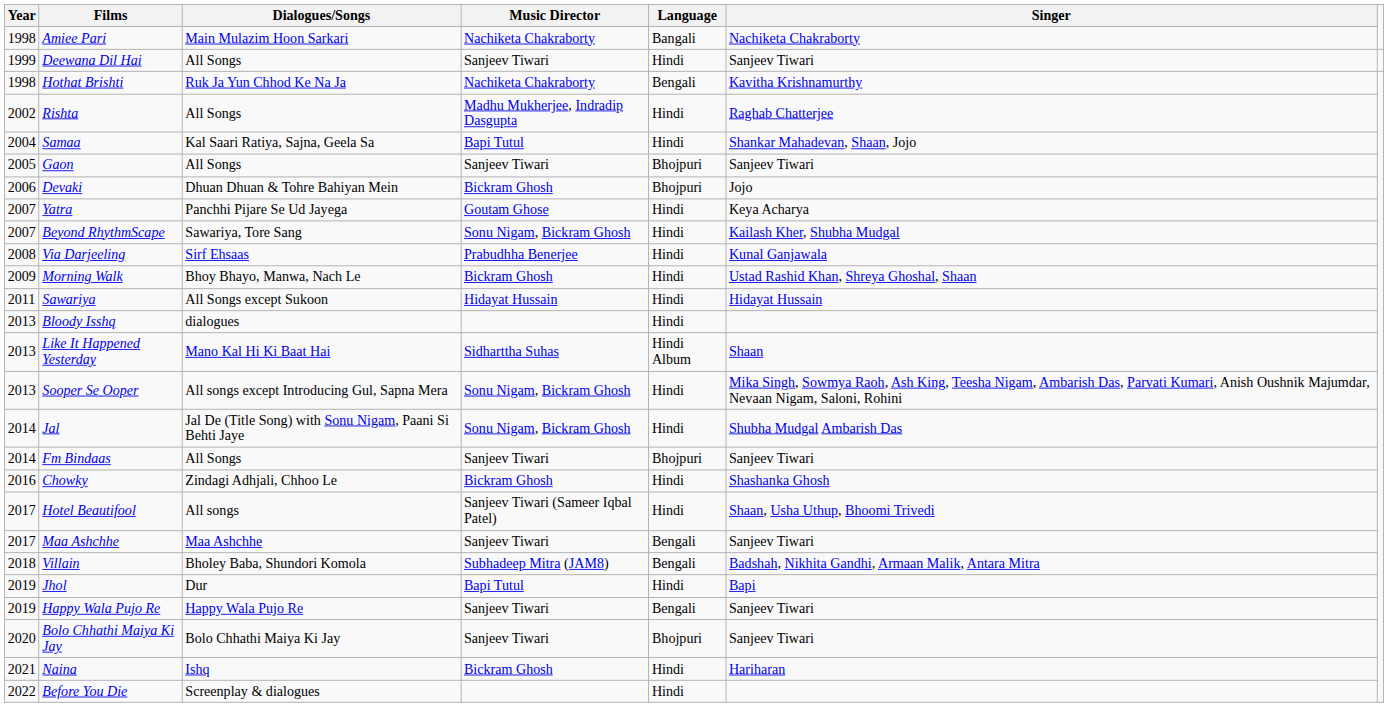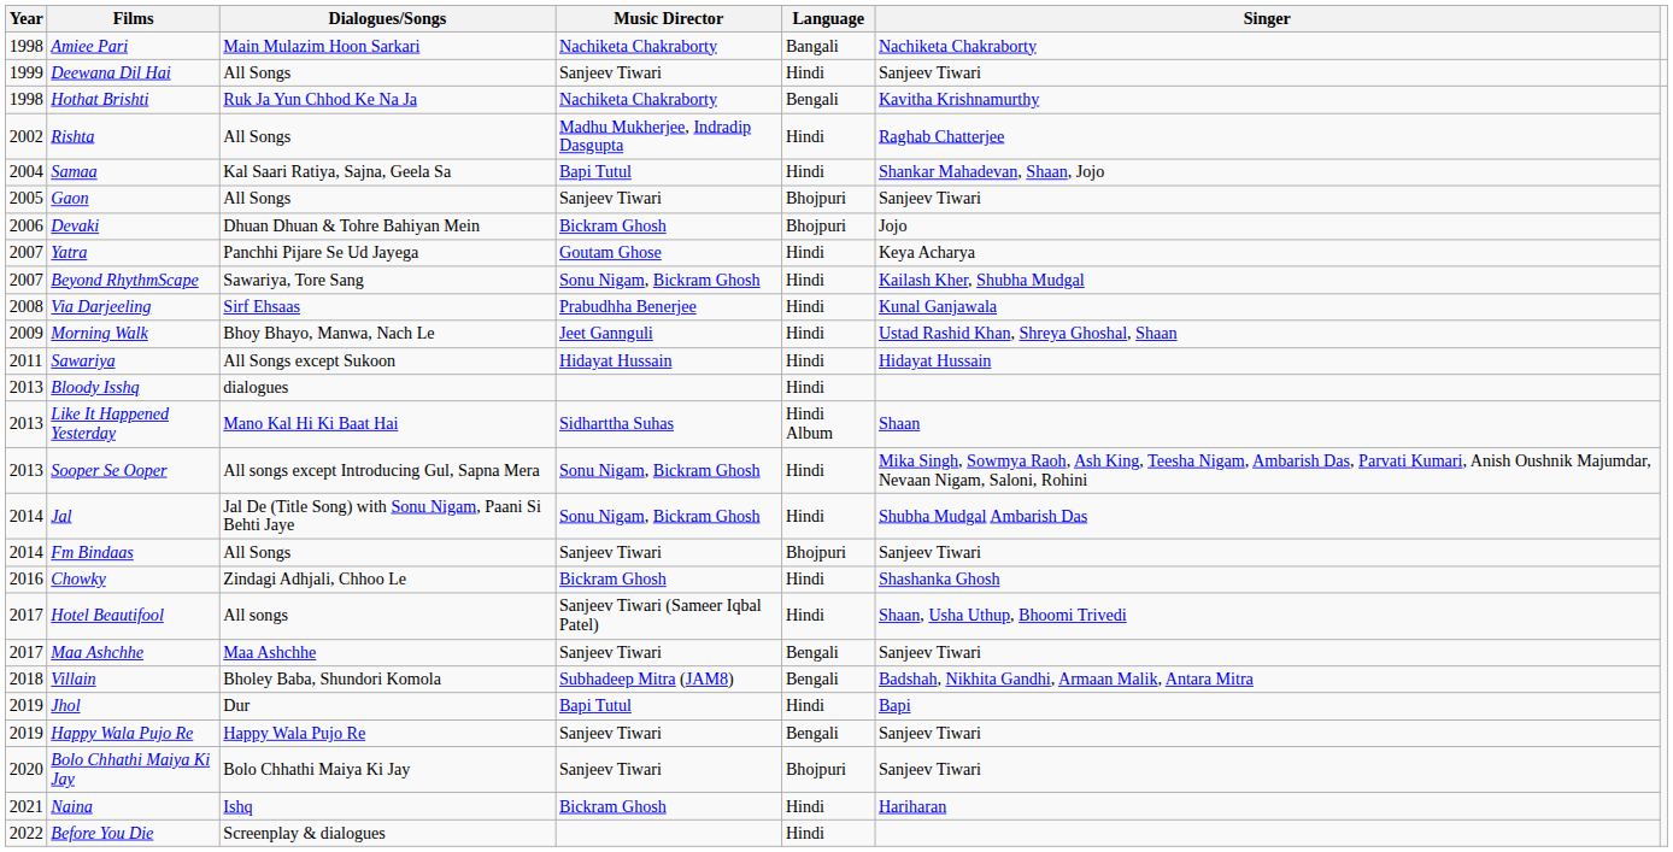 <table class="wikitable sortable">
 <tr>
 <th>Year</th>
 <th>Films</th>
 <th>Dialogues/Songs</th>
 <th>Music Director</th>
 <th>Language</th>
 <th>Singer</th>
 </tr>
 <tr>
 <td>1998</td>
 <td><em><a href='#'>Amiee Pari</a></em></td>
 <td><a href='#'>Main Mulazim Hoon Sarkari</a></td>
 <td><a href='#'>Nachiketa Chakraborty</a></td>
 <td>Bangali</td>
 <td><a href='#'>Nachiketa Chakraborty</a></td>
 </tr>
 <tr>
 <td>1999</td>
 <td><em><a href='#'>Deewana Dil Hai</a></em></td>
 <td>All Songs</td>
 <td>Sanjeev Tiwari</td>
 <td>Hindi</td>
 <td>Sanjeev Tiwari</td>
 <td></td>
 </tr>
 <tr>
 <td>1998</td>
 <td><em><a href='#'>Hothat Brishti</a></em></td>
 <td><a href='#'>Ruk Ja Yun Chhod Ke Na Ja</a></td>
 <td><a href='#'>Nachiketa Chakraborty</a></td>
 <td>Bengali</td>
 <td><a href='#'>Kavitha Krishnamurthy</a></td>
 </tr>
 <tr>
 <td>2002</td>
 <td><em><a href='#'>Rishta</a></em></td>
 <td>All Songs</td>
 <td><a href='#'>Madhu Mukherjee</a>, <a href='#'>Indradip Dasgupta</a></td>
 <td>Hindi</td>
 <td><a href='#'>Raghab Chatterjee</a></td>
 </tr>
 <tr>
 <td>2004</td>
 <td><em><a href='#'>Samaa</a></em></td>
 <td>Kal Saari Ratiya, Sajna, Geela Sa</td>
 <td><a href='#'>Bapi Tutul</a></td>
 <td>Hindi</td>
 <td><a href='#'>Shankar Mahadevan</a>, <a href='#'>Shaan</a>, Jojo</td>
 </tr>
 <tr>
 <td>2005</td>
 <td><em><a href='#'>Gaon</a></em></td>
 <td>All Songs</td>
 <td>Sanjeev Tiwari</td>
 <td>Bhojpuri</td>
 <td>Sanjeev Tiwari</td>
 </tr>
 <tr>
 <td>2006</td>
 <td><em><a href='#'>Devaki</a></em></td>
 <td>Dhuan Dhuan & Tohre Bahiyan Mein</td>
 <td><a href='#'>Bickram Ghosh</a></td>
 <td>Bhojpuri</td>
 <td>Jojo</td>
 </tr>
 <tr>
 <td>2007</td>
 <td><em><a href='#'>Yatra</a></em></td>
 <td>Panchhi Pijare Se Ud Jayega</td>
 <td><a href='#'>Goutam Ghose</a></td>
 <td>Hindi</td>
 <td>Keya Acharya</td>
 </tr>
 <tr>
 <td>2007</td>
 <td><em><a href='#'>Beyond RhythmScape</a></em></td>
 <td>Sawariya, Tore Sang</td>
 <td><a href='#'>Sonu Nigam</a>, <a href='#'>Bickram Ghosh</a></td>
 <td>Hindi</td>
 <td><a href='#'>Kailash Kher</a>, <a href='#'>Shubha Mudgal</a></td>
 </tr>
 <tr>
 <td>2008</td>
 <td><em><a href='#'>Via Darjeeling</a></em></td>
 <td><a href='#'>Sirf Ehsaas</a></td>
 <td><a href='#'>Prabudhha Benerjee</a></td>
 <td>Hindi</td>
 <td><a href='#'>Kunal Ganjawala</a></td>
 </tr>
 <tr>
 <td>2009</td>
 <td><em><a href='#'>Morning Walk</a></em></td>
 <td>Bhoy Bhayo, Manwa, Nach Le</td>
-<td><a href='#'>Bickram Ghosh</a></td>
+<td><a href='#'>Jeet Gannguli</a></td>
 <td>Hindi</td>
 <td><a href='#'>Ustad Rashid Khan</a>, <a href='#'>Shreya Ghoshal</a>, <a href='#'>Shaan</a></td>
 </tr>
 <tr>
 <td>2011</td>
 <td><em><a href='#'>Sawariya</a></em></td>
 <td>All Songs except Sukoon</td>
 <td><a href='#'>Hidayat Hussain</a></td>
 <td>Hindi</td>
 <td><a href='#'>Hidayat Hussain</a></td>
 </tr>
 <tr>
 <td>2013</td>
 <td><em><a href='#'>Bloody Isshq</a></em></td>
 <td>dialogues</td>
 <td></td>
 <td>Hindi</td>
 <td></td>
 </tr>
 <tr>
 <td>2013</td>
 <td><em><a href='#'>Like It Happened Yesterday</a></em></td>
 <td><a href='#'>Mano Kal Hi Ki Baat Hai</a></td>
 <td><a href='#'>Sidharttha Suhas</a></td>
 <td>Hindi Album</td>
 <td><a href='#'>Shaan</a></td>
 </tr>
 <tr>
 <td>2013</td>
 <td><em><a href='#'>Sooper Se Ooper</a></em></td>
 <td>All songs except Introducing Gul, Sapna Mera</td>
 <td><a href='#'>Sonu Nigam</a>, <a href='#'>Bickram Ghosh</a></td>
 <td>Hindi</td>
 <td><a href='#'>Mika Singh</a>, <a href='#'>Sowmya Raoh</a>, <a href='#'>Ash King</a>, <a href='#'>Teesha Nigam</a>, <a href='#'>Ambarish Das</a>, <a href='#'>Parvati Kumari</a>, Anish Oushnik Majumdar, Nevaan Nigam, Saloni, Rohini</td>
 </tr>
 <tr>
 <td>2014</td>
 <td><em><a href='#'>Jal</a></em></td>
 <td>Jal De (Title Song) with <a href='#'>Sonu Nigam</a>, Paani Si Behti Jaye</td>
 <td><a href='#'>Sonu Nigam</a>, <a href='#'>Bickram Ghosh</a></td>
 <td>Hindi</td>
 <td><a href='#'>Shubha Mudgal</a> <a href='#'>Ambarish Das</a></td>
 </tr>
 <tr>
 <td>2014</td>
 <td><em><a href='#'>Fm Bindaas</a></em></td>
 <td>All Songs</td>
 <td>Sanjeev Tiwari</td>
 <td>Bhojpuri</td>
 <td>Sanjeev Tiwari</td>
 </tr>
 <tr>
 <td>2016</td>
 <td><em><a href='#'>Chowky</a></em></td>
 <td>Zindagi Adhjali, Chhoo Le</td>
 <td><a href='#'>Bickram Ghosh</a></td>
 <td>Hindi</td>
 <td><a href='#'>Shashanka Ghosh</a></td>
 </tr>
 <tr>
 <td>2017</td>
 <td><em><a href='#'>Hotel Beautifool</a></em></td>
 <td>All songs</td>
 <td>Sanjeev Tiwari (Sameer Iqbal Patel)</td>
 <td>Hindi</td>
 <td><a href='#'>Shaan</a>, <a href='#'>Usha Uthup</a>, <a href='#'>Bhoomi Trivedi</a></td>
 </tr>
 <tr>
 <td>2017</td>
 <td><em><a href='#'>Maa Ashchhe</a></em></td>
 <td><a href='#'>Maa Ashchhe</a></td>
 <td>Sanjeev Tiwari</td>
 <td>Bengali</td>
 <td>Sanjeev Tiwari</td>
 </tr>
 <tr>
 <td>2018</td>
 <td><em><a href='#'>Villain</a></em></td>
 <td>Bholey Baba, Shundori Komola</td>
 <td><a href='#'>Subhadeep Mitra</a> (<a href='#'>JAM8</a>)</td>
 <td>Bengali</td>
 <td><a href='#'>Badshah</a>, <a href='#'>Nikhita Gandhi</a>, <a href='#'>Armaan Malik</a>, <a href='#'>Antara Mitra</a></td>
 </tr>
 <tr>
 <td>2019</td>
 <td><em><a href='#'>Jhol</a></em></td>
 <td>Dur</td>
 <td><a href='#'>Bapi Tutul</a></td>
 <td>Hindi</td>
 <td><a href='#'>Bapi</a></td>
 </tr>
 <tr>
 <td>2019</td>
 <td><em><a href='#'>Happy Wala Pujo Re</a></em></td>
 <td><a href='#'>Happy Wala Pujo Re</a></td>
 <td>Sanjeev Tiwari</td>
 <td>Bengali</td>
 <td>Sanjeev Tiwari</td>
 </tr>
 <tr>
 <td>2020</td>
 <td><em><a href='#'>Bolo Chhathi Maiya Ki Jay</a></em></td>
 <td>Bolo Chhathi Maiya Ki Jay</td>
 <td>Sanjeev Tiwari</td>
 <td>Bhojpuri</td>
 <td>Sanjeev Tiwari</td>
 </tr>
 <tr>
 <td>2021</td>
 <td><em><a href='#'>Naina</a></em></td>
 <td><a href='#'>Ishq</a></td>
 <td><a href='#'>Bickram Ghosh</a></td>
 <td>Hindi</td>
 <td><a href='#'>Hariharan</a></td>
 </tr>
 <tr>
 <td>2022</td>
 <td><em><a href='#'>Before You Die</a></em></td>
 <td>Screenplay & dialogues</td>
 <td></td>
 <td>Hindi</td>
 <td></td>
 </tr>
 </table>
